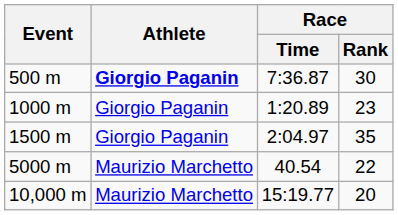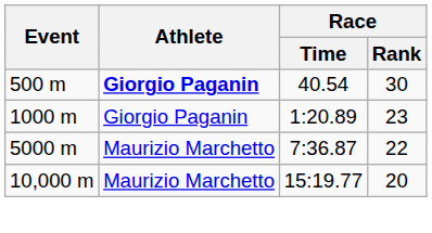 <table class="wikitable" border="1" style="font-size:90%">
 <tr>
 <th rowspan=2>Event</th>
 <th rowspan=2>Athlete</th>
 <th colspan=2>Race</th>
 </tr>
 <tr>
 <th>Time</th>
 <th>Rank</th>
 </tr>
 <tr>
 <td>500 m</td>
 <td><strong><a href='#'>Giorgio Paganin</a></strong></td>
-<td align=center>7:36.87</td>
+<td align=center>40.54</td>
 <td align=center>30</td>
 </tr>
 <tr>
 <td>1000 m</td>
 <td><a href='#'>Giorgio Paganin</a></td>
 <td align=center>1:20.89</td>
 <td align=center>23</td>
 </tr>
 <tr>
-<td>1500 m</td>
-<td><a href='#'>Giorgio Paganin</a></td>
-<td align=center>2:04.97</td>
-<td align=center>35</td>
-</tr>
-<tr>
 <td>5000 m</td>
 <td><a href='#'>Maurizio Marchetto</a></td>
-<td align=center>40.54</td>
+<td align=center>7:36.87</td>
 <td align=center>22</td>
 </tr>
 <tr>
 <td>10,000 m</td>
 <td><a href='#'>Maurizio Marchetto</a></td>
 <td align=center>15:19.77</td>
 <td align=center>20</td>
 </tr>
 </table>
